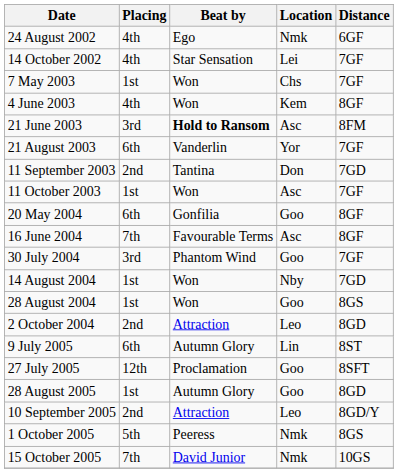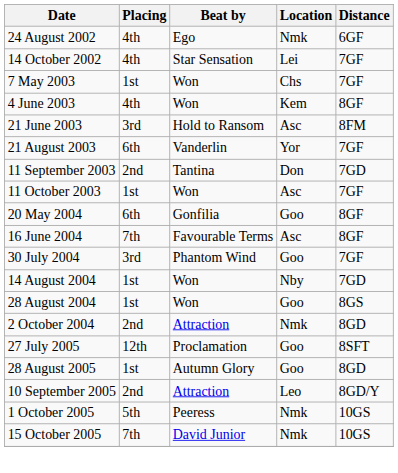 <table class="wikitable">
 <tr>
 <th>Date</th>
 <th>Placing</th>
 <th>Beat by</th>
 <th>Location</th>
 <th>Distance</th>
 </tr>
 <tr>
 <td>24 August 2002</td>
 <td>4th</td>
 <td>Ego</td>
 <td>Nmk</td>
 <td>6GF</td>
 </tr>
 <tr>
 <td>14 October 2002</td>
 <td>4th</td>
 <td>Star Sensation</td>
 <td>Lei</td>
 <td>7GF</td>
 </tr>
 <tr>
 <td>7 May 2003</td>
 <td>1st</td>
 <td>Won</td>
 <td>Chs</td>
 <td>7GF</td>
 </tr>
 <tr>
 <td>4 June 2003</td>
 <td>4th</td>
 <td>Won</td>
 <td>Kem</td>
 <td>8GF</td>
 </tr>
 <tr>
 <td>21 June 2003</td>
 <td>3rd</td>
-<td><strong>Hold to Ransom</strong></td>
+<td>Hold to Ransom</td>
 <td>Asc</td>
 <td>8FM</td>
 </tr>
 <tr>
 <td>21 August 2003</td>
 <td>6th</td>
 <td>Vanderlin</td>
 <td>Yor</td>
 <td>7GF</td>
 </tr>
 <tr>
 <td>11 September 2003</td>
 <td>2nd</td>
 <td>Tantina</td>
 <td>Don</td>
 <td>7GD</td>
 </tr>
 <tr>
 <td>11 October 2003</td>
 <td>1st</td>
 <td>Won</td>
 <td>Asc</td>
 <td>7GF</td>
 </tr>
 <tr>
 <td>20 May 2004</td>
 <td>6th</td>
 <td>Gonfilia</td>
 <td>Goo</td>
 <td>8GF</td>
 </tr>
 <tr>
 <td>16 June 2004</td>
 <td>7th</td>
 <td>Favourable Terms</td>
 <td>Asc</td>
 <td>8GF</td>
 </tr>
 <tr>
 <td>30 July 2004</td>
 <td>3rd</td>
 <td>Phantom Wind</td>
 <td>Goo</td>
 <td>7GF</td>
 </tr>
 <tr>
 <td>14 August 2004</td>
 <td>1st</td>
 <td>Won</td>
 <td>Nby</td>
 <td>7GD</td>
 </tr>
 <tr>
 <td>28 August 2004</td>
 <td>1st</td>
 <td>Won</td>
 <td>Goo</td>
 <td>8GS</td>
 </tr>
 <tr>
 <td>2 October 2004</td>
 <td>2nd</td>
 <td><a href='#'>Attraction</a></td>
-<td>Leo</td>
+<td>Nmk</td>
 <td>8GD</td>
-</tr>
-<tr>
-<td>9 July 2005</td>
-<td>6th</td>
-<td>Autumn Glory</td>
-<td>Lin</td>
-<td>8ST</td>
 </tr>
 <tr>
 <td>27 July 2005</td>
 <td>12th</td>
 <td>Proclamation</td>
 <td>Goo</td>
 <td>8SFT</td>
 </tr>
 <tr>
 <td>28 August 2005</td>
 <td>1st</td>
 <td>Autumn Glory</td>
 <td>Goo</td>
 <td>8GD</td>
 </tr>
 <tr>
 <td>10 September 2005</td>
 <td>2nd</td>
 <td><a href='#'>Attraction</a></td>
 <td>Leo</td>
 <td>8GD/Y</td>
 </tr>
 <tr>
 <td>1 October 2005</td>
 <td>5th</td>
 <td>Peeress</td>
 <td>Nmk</td>
-<td>8GS</td>
+<td>10GS</td>
 </tr>
 <tr>
 <td>15 October 2005</td>
 <td>7th</td>
 <td><a href='#'>David Junior</a></td>
 <td>Nmk</td>
 <td>10GS</td>
 </tr>
 <tr>
 </tr>
 </table>
